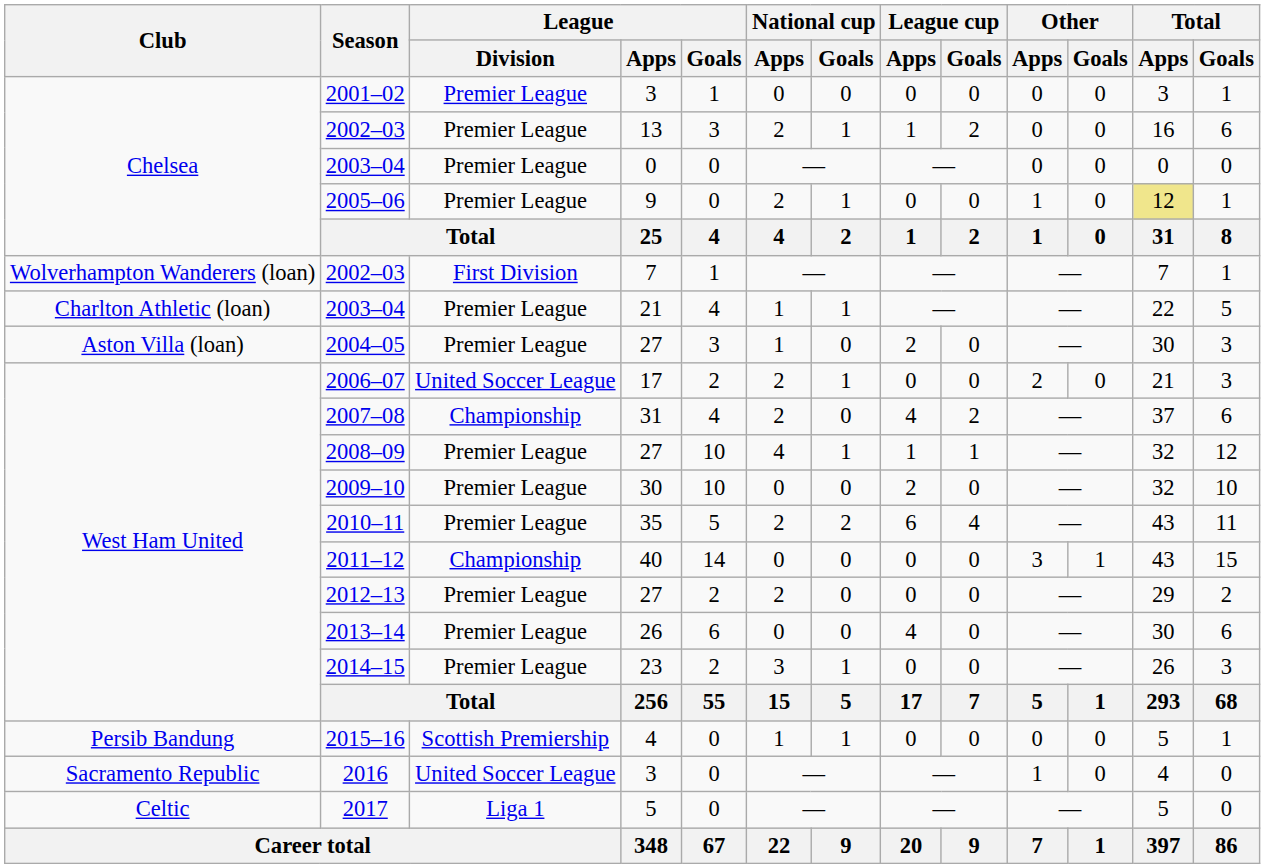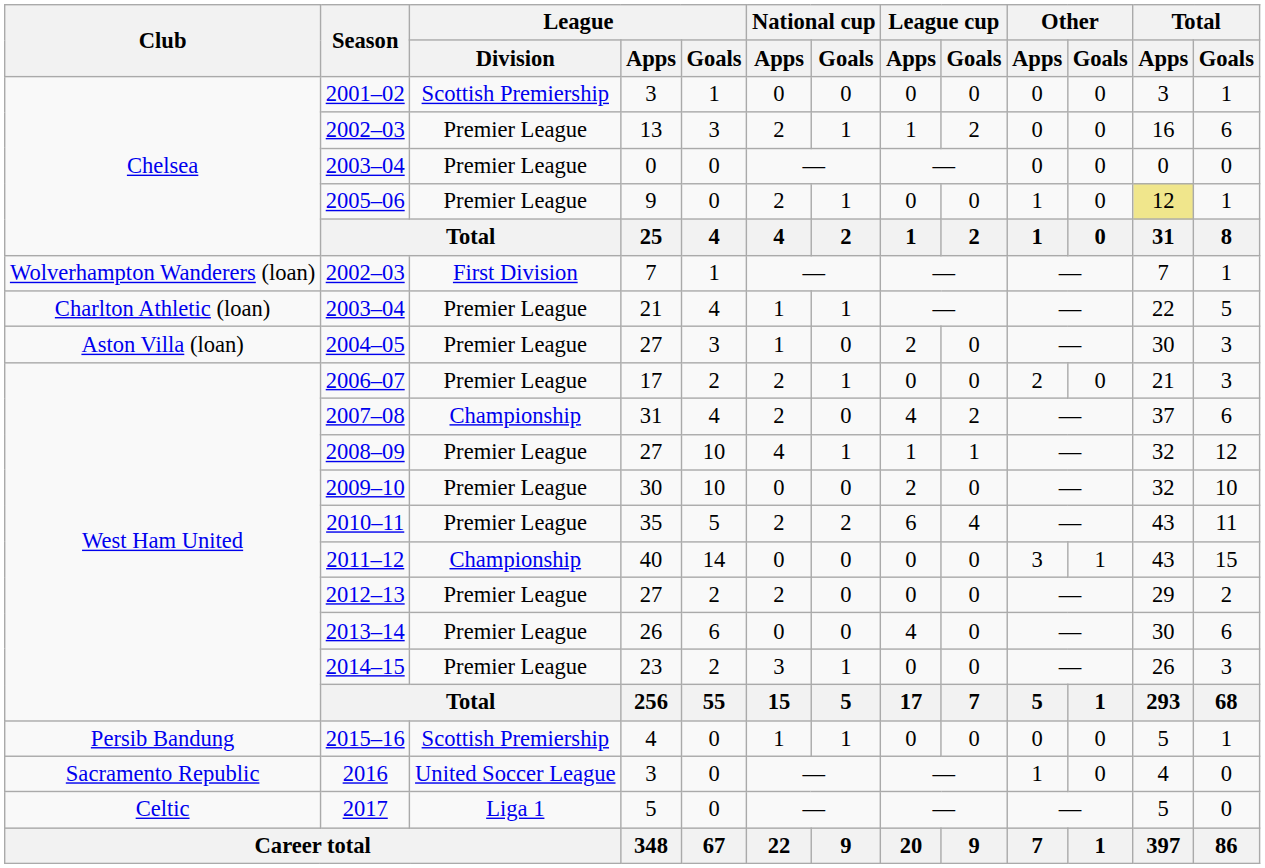 <table class="wikitable" style="text-align: center;">
 <tr>
 <th rowspan=2>Club</th>
 <th rowspan=2>Season</th>
 <th colspan=3>League</th>
 <th colspan=2>National cup</th>
 <th colspan=2>League cup</th>
 <th colspan=2>Other</th>
 <th colspan=2>Total</th>
 </tr>
 <tr>
 <th>Division</th>
 <th>Apps</th>
 <th>Goals</th>
 <th>Apps</th>
 <th>Goals</th>
 <th>Apps</th>
 <th>Goals</th>
 <th>Apps</th>
 <th>Goals</th>
 <th>Apps</th>
 <th>Goals</th>
 </tr>
 <tr>
 <td rowspan=5><a href='#'>Chelsea</a></td>
 <td><a href='#'>2001–02</a></td>
-<td><a href='#'>Premier League</a></td>
+<td><a href='#'>Scottish Premiership</a></td>
 <td>3</td>
 <td>1</td>
 <td>0</td>
 <td>0</td>
 <td>0</td>
 <td>0</td>
 <td>0</td>
 <td>0</td>
 <td>3</td>
 <td>1</td>
 </tr>
 <tr>
 <td><a href='#'>2002–03</a></td>
 <td>Premier League</td>
 <td>13</td>
 <td>3</td>
 <td>2</td>
 <td>1</td>
 <td>1</td>
 <td>2</td>
 <td>0</td>
 <td>0</td>
 <td>16</td>
 <td>6</td>
 </tr>
 <tr>
 <td><a href='#'>2003–04</a></td>
 <td>Premier League</td>
 <td>0</td>
 <td>0</td>
 <td colspan=2>—</td>
 <td colspan=2>—</td>
 <td>0</td>
 <td>0</td>
 <td>0</td>
 <td>0</td>
 </tr>
 <tr>
 <td><a href='#'>2005–06</a></td>
 <td>Premier League</td>
 <td>9</td>
 <td>0</td>
 <td>2</td>
 <td>1</td>
 <td>0</td>
 <td>0</td>
 <td>1</td>
 <td>0</td>
 <td style="background: khaki;">12</td>
 <td>1</td>
 </tr>
 <tr>
 <th colspan=2>Total</th>
 <th>25</th>
 <th>4</th>
 <th>4</th>
 <th>2</th>
 <th>1</th>
 <th>2</th>
 <th>1</th>
 <th>0</th>
 <th>31</th>
 <th>8</th>
 </tr>
 <tr>
 <td><a href='#'>Wolverhampton Wanderers</a> (loan)</td>
 <td><a href='#'>2002–03</a></td>
 <td><a href='#'>First Division</a></td>
 <td>7</td>
 <td>1</td>
 <td colspan=2>—</td>
 <td colspan=2>—</td>
 <td colspan=2>—</td>
 <td>7</td>
 <td>1</td>
 </tr>
 <tr>
 <td><a href='#'>Charlton Athletic</a> (loan)</td>
 <td><a href='#'>2003–04</a></td>
 <td>Premier League</td>
 <td>21</td>
 <td>4</td>
 <td>1</td>
 <td>1</td>
 <td colspan=2>—</td>
 <td colspan=2>—</td>
 <td>22</td>
 <td>5</td>
 </tr>
 <tr>
 <td><a href='#'>Aston Villa</a> (loan)</td>
 <td><a href='#'>2004–05</a></td>
 <td>Premier League</td>
 <td>27</td>
 <td>3</td>
 <td>1</td>
 <td>0</td>
 <td>2</td>
 <td>0</td>
 <td colspan=2>—</td>
 <td>30</td>
 <td>3</td>
 </tr>
 <tr>
 <td rowspan=10><a href='#'>West Ham United</a></td>
 <td><a href='#'>2006–07</a></td>
-<td><a href='#'>United Soccer League</a></td>
+<td>Premier League</td>
 <td>17</td>
 <td>2</td>
 <td>2</td>
 <td>1</td>
 <td>0</td>
 <td>0</td>
 <td>2</td>
 <td>0</td>
 <td>21</td>
 <td>3</td>
 </tr>
 <tr>
 <td><a href='#'>2007–08</a></td>
 <td><a href='#'>Championship</a></td>
 <td>31</td>
 <td>4</td>
 <td>2</td>
 <td>0</td>
 <td>4</td>
 <td>2</td>
 <td colspan=2>—</td>
 <td>37</td>
 <td>6</td>
 </tr>
 <tr>
 <td><a href='#'>2008–09</a></td>
 <td>Premier League</td>
 <td>27</td>
 <td>10</td>
 <td>4</td>
 <td>1</td>
 <td>1</td>
 <td>1</td>
 <td colspan=2>—</td>
 <td>32</td>
 <td>12</td>
 </tr>
 <tr>
 <td><a href='#'>2009–10</a></td>
 <td>Premier League</td>
 <td>30</td>
 <td>10</td>
 <td>0</td>
 <td>0</td>
 <td>2</td>
 <td>0</td>
 <td colspan=2>—</td>
 <td>32</td>
 <td>10</td>
 </tr>
 <tr>
 <td><a href='#'>2010–11</a></td>
 <td>Premier League</td>
 <td>35</td>
 <td>5</td>
 <td>2</td>
 <td>2</td>
 <td>6</td>
 <td>4</td>
 <td colspan=2>—</td>
 <td>43</td>
 <td>11</td>
 </tr>
 <tr>
 <td><a href='#'>2011–12</a></td>
 <td><a href='#'>Championship</a></td>
 <td>40</td>
 <td>14</td>
 <td>0</td>
 <td>0</td>
 <td>0</td>
 <td>0</td>
 <td>3</td>
 <td>1</td>
 <td>43</td>
 <td>15</td>
 </tr>
 <tr>
 <td><a href='#'>2012–13</a></td>
 <td>Premier League</td>
 <td>27</td>
 <td>2</td>
 <td>2</td>
 <td>0</td>
 <td>0</td>
 <td>0</td>
 <td colspan=2>—</td>
 <td>29</td>
 <td>2</td>
 </tr>
 <tr>
 <td><a href='#'>2013–14</a></td>
 <td>Premier League</td>
 <td>26</td>
 <td>6</td>
 <td>0</td>
 <td>0</td>
 <td>4</td>
 <td>0</td>
 <td colspan=2>—</td>
 <td>30</td>
 <td>6</td>
 </tr>
 <tr>
 <td><a href='#'>2014–15</a></td>
 <td>Premier League</td>
 <td>23</td>
 <td>2</td>
 <td>3</td>
 <td>1</td>
 <td>0</td>
 <td>0</td>
 <td colspan=2>—</td>
 <td>26</td>
 <td>3</td>
 </tr>
 <tr>
 <th colspan=2>Total</th>
 <th>256</th>
 <th>55</th>
 <th>15</th>
 <th>5</th>
 <th>17</th>
 <th>7</th>
 <th>5</th>
 <th>1</th>
 <th>293</th>
 <th>68</th>
 </tr>
 <tr>
 <td><a href='#'>Persib Bandung</a></td>
 <td><a href='#'>2015–16</a></td>
 <td><a href='#'>Scottish Premiership</a></td>
 <td>4</td>
 <td>0</td>
 <td>1</td>
 <td>1</td>
 <td>0</td>
 <td>0</td>
 <td>0</td>
 <td>0</td>
 <td>5</td>
 <td>1</td>
 </tr>
 <tr>
 <td><a href='#'>Sacramento Republic</a></td>
 <td><a href='#'>2016</a></td>
 <td><a href='#'>United Soccer League</a></td>
 <td>3</td>
 <td>0</td>
 <td colspan=2>—</td>
 <td colspan=2>—</td>
 <td>1</td>
 <td>0</td>
 <td>4</td>
 <td>0</td>
 </tr>
 <tr>
 <td><a href='#'>Celtic</a></td>
 <td><a href='#'>2017</a></td>
 <td><a href='#'>Liga 1</a></td>
 <td>5</td>
 <td>0</td>
 <td colspan=2>—</td>
 <td colspan=2>—</td>
 <td colspan=2>—</td>
 <td>5</td>
 <td>0</td>
 </tr>
 <tr>
 <th colspan=3>Career total</th>
 <th>348</th>
 <th>67</th>
 <th>22</th>
 <th>9</th>
 <th>20</th>
 <th>9</th>
 <th>7</th>
 <th>1</th>
 <th>397</th>
 <th>86</th>
 </tr>
 </table>
